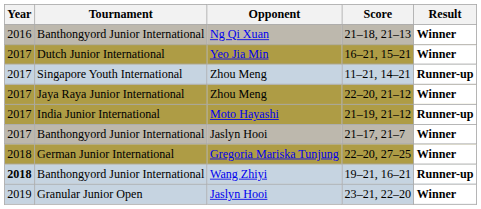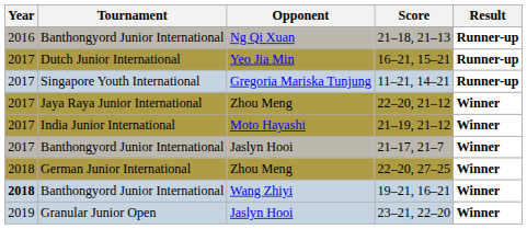 <table class="sortable wikitable" style="font-size: 90%;">
 <tr>
 <th>Year</th>
 <th>Tournament</th>
 <th>Opponent</th>
 <th>Score</th>
 <th>Result</th>
 </tr>
 <tr style="background:#BDB8AD">
 <td align="center">2016</td>
 <td align="left">Banthongyord Junior International</td>
 <td align="left"> <a href='#'>Ng Qi Xuan</a></td>
 <td align="left">21–18, 21–13</td>
-<td style="text-align:left; background:white"> <strong>Winner</strong></td>
+<td style="text-align:left; background:white"> <strong>Runner-up</strong></td>
 </tr>
 <tr style="background:#AE9C45">
 <td align="center">2017</td>
 <td align="left">Dutch Junior International</td>
 <td align="left"> <a href='#'>Yeo Jia Min</a></td>
 <td align="left">16–21, 15–21</td>
-<td style="text-align:left; background:white"> <strong>Winner</strong></td>
+<td style="text-align:left; background:white"> <strong>Runner-up</strong></td>
 </tr>
 <tr style="background:#C6D4E1">
 <td align="center">2017</td>
 <td align="left">Singapore Youth International</td>
-<td align="left"> Zhou Meng</td>
+<td align="left"> <a href='#'>Gregoria Mariska Tunjung</a></td>
 <td align="left">11–21, 14–21</td>
 <td style="text-align:left; background:white"> <strong>Runner-up</strong></td>
 </tr>
 <tr style="background:#AE9C45">
 <td align="center">2017</td>
 <td align="left">Jaya Raya Junior International</td>
 <td align="left"> Zhou Meng</td>
 <td align="left">22–20, 21–12</td>
 <td style="text-align:left; background:white"> <strong>Winner</strong></td>
 </tr>
 <tr style="background:#AE9C45">
 <td align="center">2017</td>
 <td align="left">India Junior International</td>
 <td align="left"> <a href='#'>Moto Hayashi</a></td>
 <td align="left">21–19, 21–12</td>
-<td style="text-align:left; background:white"> <strong>Runner-up</strong></td>
+<td style="text-align:left; background:white"> <strong>Winner</strong></td>
 </tr>
 <tr style="background:#BDB8AD">
 <td align="center">2017</td>
 <td align="left">Banthongyord Junior International</td>
 <td align="left"> Jaslyn Hooi</td>
 <td align="left">21–17, 21–7</td>
 <td style="text-align:left; background:white"> <strong>Winner</strong></td>
 </tr>
 <tr style="background:#AE9C45">
 <td align="center">2018</td>
 <td align="left">German Junior International</td>
-<td align="left"> <a href='#'>Gregoria Mariska Tunjung</a></td>
+<td align="left"> Zhou Meng</td>
 <td align="left">22–20, 27–25</td>
 <td style="text-align:left; background:white"> <strong>Winner</strong></td>
 </tr>
 <tr style="background:#C6D4E1">
 <td align="center"><strong>2018</strong></td>
 <td align="left">Banthongyord Junior International</td>
 <td align="left"> <a href='#'>Wang Zhiyi</a></td>
 <td align="left">19–21, 16–21</td>
-<td style="text-align:left; background:white"> <strong>Runner-up</strong></td>
+<td style="text-align:left; background:white"> <strong>Winner</strong></td>
 </tr>
 <tr style="background:#C6D4E1">
 <td align="center">2019</td>
 <td align="left">Granular Junior Open</td>
 <td align="left"> <a href='#'>Jaslyn Hooi</a></td>
 <td align="left">23–21, 22–20</td>
 <td style="text-align:left; background:white"> <strong>Winner</strong></td>
 </tr>
 </table>
